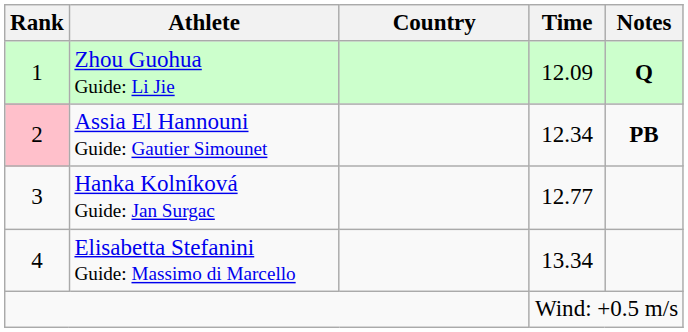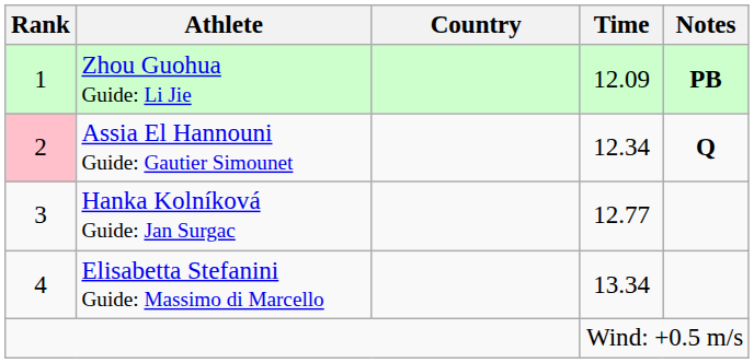 <table class="wikitable sortable" style="text-align:center">
 <tr>
 <th>Rank</th>
 <th style="width:180px">Athlete</th>
 <th style="width:125px">Country</th>
 <th>Time</th>
 <th>Notes</th>
 </tr>
 <tr style="background:#cfc;">
 <td>1</td>
 <td style="text-align:left;"><a href='#'>Zhou Guohua</a><br><small>Guide: <a href='#'>Li Jie</a></small></td>
 <td style="text-align:left;"></td>
 <td>12.09</td>
-<td><strong>Q</strong></td>
+<td><strong>PB</strong></td>
 </tr>
 <tr>
 <td style="background: pink;">2</td>
 <td style="text-align:left;"><a href='#'>Assia El Hannouni</a><br><small>Guide: <a href='#'>Gautier Simounet</a></small></td>
 <td style="text-align:left;"></td>
 <td>12.34</td>
-<td><strong>PB</strong></td>
+<td><strong>Q</strong></td>
 </tr>
 <tr>
 <td>3</td>
 <td style="text-align:left;"><a href='#'>Hanka Kolníková</a><br><small>Guide: <a href='#'>Jan Surgac</a></small></td>
 <td style="text-align:left;"></td>
 <td>12.77</td>
 <td></td>
 </tr>
 <tr>
 <td>4</td>
 <td style="text-align:left;"><a href='#'>Elisabetta Stefanini</a><br><small>Guide: <a href='#'>Massimo di Marcello</a></small></td>
 <td style="text-align:left;"></td>
 <td>13.34</td>
 <td></td>
 </tr>
 <tr class="sortbottom">
 <td colspan="3"></td>
 <td colspan="2">Wind: +0.5 m/s</td>
 </tr>
 </table>
